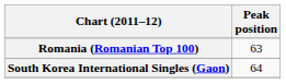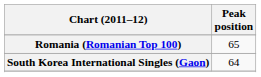 <table class="wikitable plainrowheaders sortable">
 <tr>
 <th>Chart (2011–12)</th>
 <th>Peak<br>position</th>
 </tr>
 <tr>
 </tr>
 <tr>
 </tr>
 <tr>
 </tr>
 <tr>
 </tr>
 <tr>
 </tr>
 <tr>
 </tr>
 <tr>
 </tr>
 <tr>
 </tr>
 <tr>
 </tr>
 <tr>
 </tr>
 <tr>
 </tr>
 <tr>
 </tr>
 <tr>
 </tr>
 <tr>
 </tr>
 <tr>
 </tr>
 <tr>
 </tr>
 <tr>
 </tr>
 <tr>
 <th scope="row">Romania (<a href='#'>Romanian Top 100</a>)</th>
-<td style="text-align:center;">63</td>
+<td style="text-align:center;">65</td>
 </tr>
 <tr>
 </tr>
 <tr>
 </tr>
 <tr>
 <th scope="row">South Korea International Singles (<a href='#'>Gaon</a>)</th>
 <td style="text-align:center;">64</td>
 </tr>
 <tr>
 </tr>
 <tr>
 </tr>
 <tr>
 </tr>
 <tr>
 </tr>
 <tr>
 </tr>
 <tr>
 </tr>
 <tr>
 </tr>
 <tr>
 </tr>
 <tr>
 </tr>
 <tr>
 </tr>
 </table>
